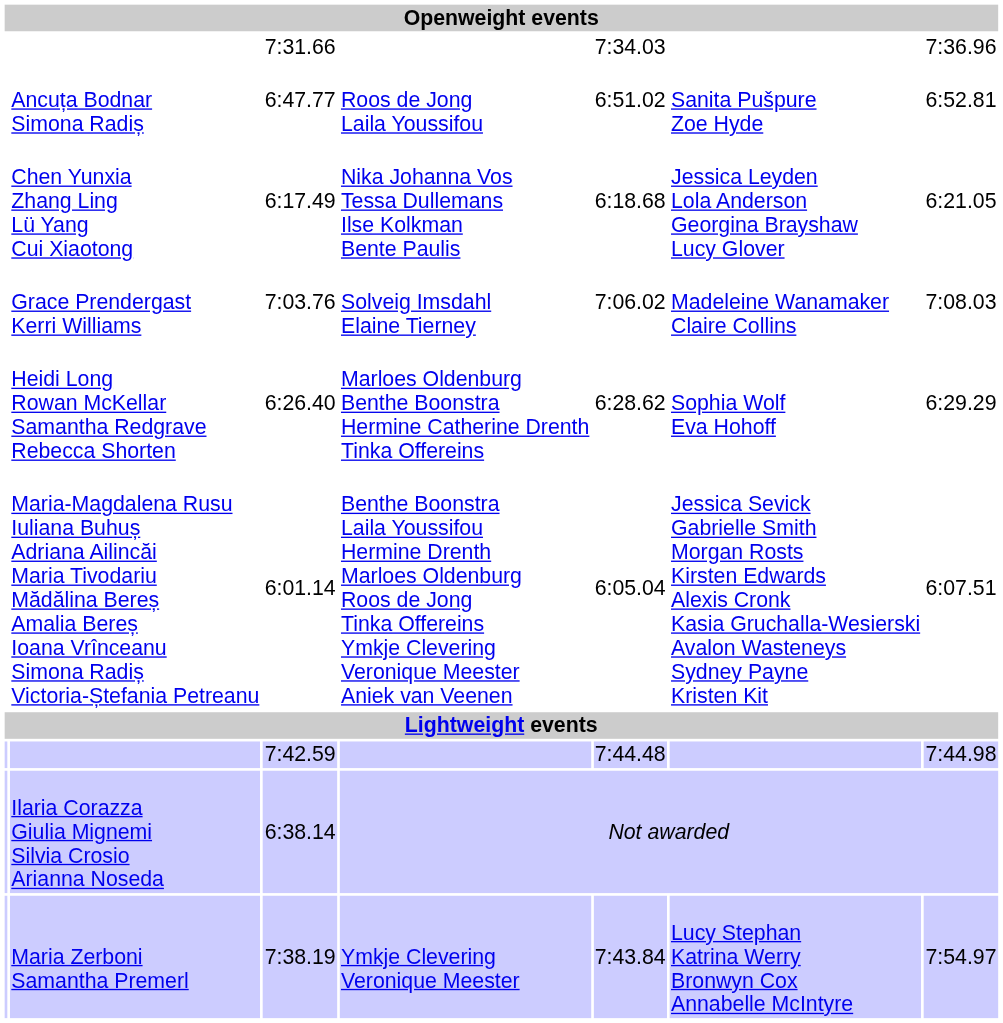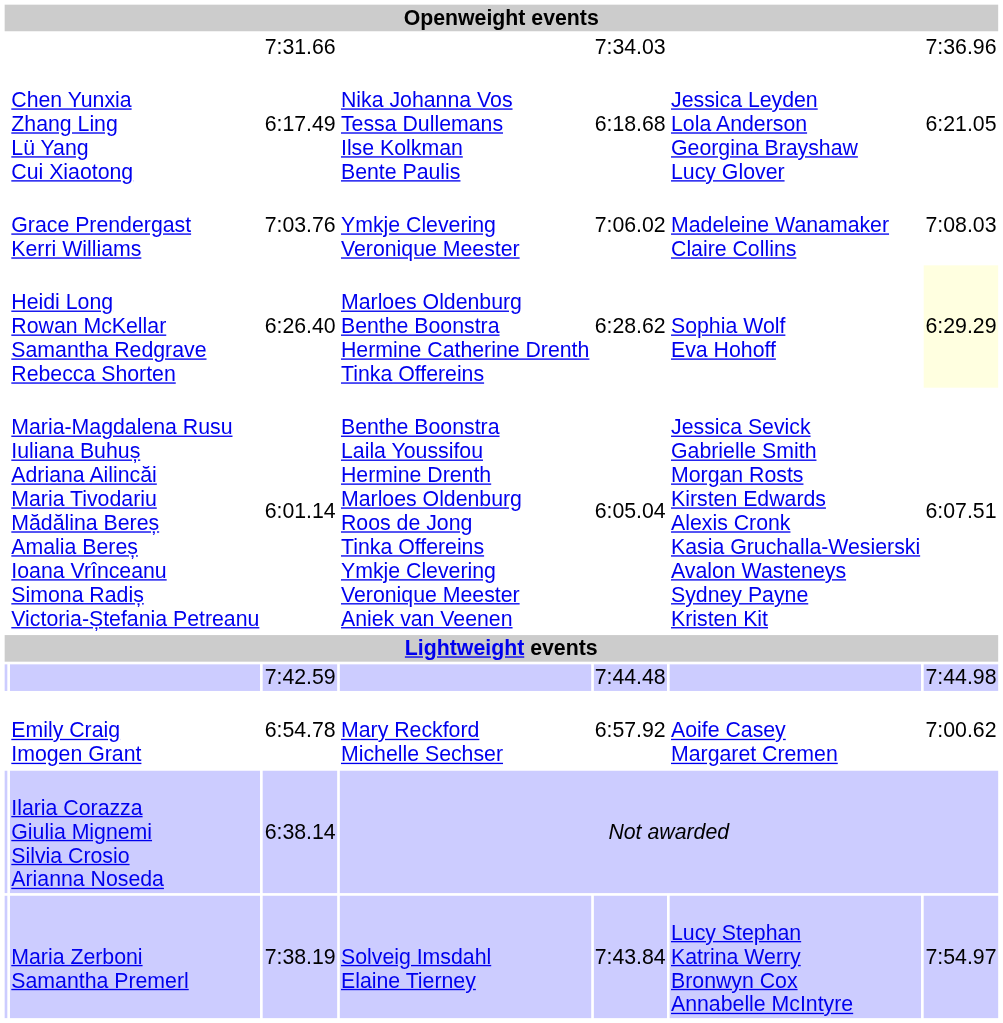 <table>
 <tr>
 <th colspan="7" style="background-color:#CCC;">Openweight events</th>
 </tr>
 <tr>
 <td><br></td>
 <td></td>
 <td>7:31.66</td>
 <td></td>
 <td>7:34.03</td>
 <td></td>
 <td>7:36.96</td>
 </tr>
 <tr>
 <td><br></td>
-<td><br><a href='#'>Ancuța Bodnar</a><br><a href='#'>Simona Radiș</a></td>
-<td>6:47.77</td>
-<td><br><a href='#'>Roos de Jong</a><br><a href='#'>Laila Youssifou</a></td>
-<td>6:51.02</td>
-<td><br><a href='#'>Sanita Pušpure</a><br><a href='#'>Zoe Hyde</a></td>
-<td>6:52.81</td>
-</tr>
-<tr>
-<td><br></td>
 <td><br><a href='#'>Chen Yunxia</a><br><a href='#'>Zhang Ling</a><br><a href='#'>Lü Yang</a><br><a href='#'>Cui Xiaotong</a></td>
 <td>6:17.49</td>
 <td><br><a href='#'>Nika Johanna Vos</a><br><a href='#'>Tessa Dullemans</a><br><a href='#'>Ilse Kolkman</a><br><a href='#'>Bente Paulis</a></td>
 <td>6:18.68</td>
 <td><br><a href='#'>Jessica Leyden</a><br><a href='#'>Lola Anderson</a><br><a href='#'>Georgina Brayshaw</a><br><a href='#'>Lucy Glover</a></td>
 <td>6:21.05</td>
 </tr>
 <tr>
 <td><br></td>
 <td><br><a href='#'>Grace Prendergast</a><br><a href='#'>Kerri Williams</a></td>
 <td>7:03.76</td>
-<td><br><a href='#'>Solveig Imsdahl</a><br><a href='#'>Elaine Tierney</a></td>
+<td><br><a href='#'>Ymkje Clevering</a><br><a href='#'>Veronique Meester</a></td>
 <td>7:06.02</td>
 <td><br><a href='#'>Madeleine Wanamaker</a><br><a href='#'>Claire Collins</a></td>
 <td>7:08.03</td>
 </tr>
 <tr>
 <td><br></td>
 <td><br><a href='#'>Heidi Long</a><br><a href='#'>Rowan McKellar</a><br><a href='#'>Samantha Redgrave</a><br><a href='#'>Rebecca Shorten</a></td>
 <td>6:26.40</td>
 <td><br><a href='#'>Marloes Oldenburg</a><br><a href='#'>Benthe Boonstra</a><br><a href='#'>Hermine Catherine Drenth</a><br><a href='#'>Tinka Offereins</a></td>
 <td>6:28.62</td>
 <td><br><a href='#'>Sophia Wolf</a><br><a href='#'>Eva Hohoff</a></td>
-<td>6:29.29</td>
+<td style="background: lightyellow;">6:29.29</td>
 </tr>
 <tr>
 <td><br></td>
 <td><br><a href='#'>Maria-Magdalena Rusu</a><br><a href='#'>Iuliana Buhuș</a><br><a href='#'>Adriana Ailincăi</a><br><a href='#'>Maria Tivodariu</a><br><a href='#'>Mădălina Bereș</a><br><a href='#'>Amalia Bereș</a><br><a href='#'>Ioana Vrînceanu</a><br><a href='#'>Simona Radiș</a><br><a href='#'>Victoria-Ștefania Petreanu</a></td>
 <td>6:01.14</td>
 <td><br><a href='#'>Benthe Boonstra</a><br><a href='#'>Laila Youssifou</a><br><a href='#'>Hermine Drenth</a><br><a href='#'>Marloes Oldenburg</a><br><a href='#'>Roos de Jong</a><br><a href='#'>Tinka Offereins</a><br><a href='#'>Ymkje Clevering</a><br><a href='#'>Veronique Meester</a><br><a href='#'>Aniek van Veenen</a></td>
 <td>6:05.04</td>
 <td><br><a href='#'>Jessica Sevick</a><br><a href='#'>Gabrielle Smith</a><br><a href='#'>Morgan Rosts</a><br><a href='#'>Kirsten Edwards</a><br><a href='#'>Alexis Cronk</a><br><a href='#'>Kasia Gruchalla-Wesierski</a><br><a href='#'>Avalon Wasteneys</a><br><a href='#'>Sydney Payne</a><br><a href='#'>Kristen Kit</a></td>
 <td>6:07.51</td>
 </tr>
 <tr>
 <th colspan="7" style="background-color:#CCC;"><a href='#'>Lightweight</a> events</th>
 </tr>
 <tr bgcolor="#ccccff">
 <td><br></td>
 <td></td>
 <td>7:42.59</td>
 <td></td>
 <td>7:44.48</td>
 <td></td>
 <td>7:44.98</td>
 </tr>
+<tr>
+<td><br></td>
+<td><br><a href='#'>Emily Craig</a><br><a href='#'>Imogen Grant</a></td>
+<td>6:54.78</td>
+<td><br><a href='#'>Mary Reckford</a><br><a href='#'>Michelle Sechser</a></td>
+<td>6:57.92</td>
+<td><br><a href='#'>Aoife Casey</a><br><a href='#'>Margaret Cremen</a></td>
+<td>7:00.62</td>
+</tr>
 <tr bgcolor="#ccccff">
 <td><br></td>
 <td><br><a href='#'>Ilaria Corazza</a><br><a href='#'>Giulia Mignemi</a><br><a href='#'>Silvia Crosio</a><br><a href='#'>Arianna Noseda</a></td>
 <td>6:38.14</td>
 <td align=center colspan=4><em>Not awarded</em></td>
 </tr>
 <tr bgcolor="#ccccff">
 <td><br></td>
 <td><br><a href='#'>Maria Zerboni</a><br><a href='#'>Samantha Premerl</a></td>
 <td>7:38.19</td>
-<td><br><a href='#'>Ymkje Clevering</a><br><a href='#'>Veronique Meester</a></td>
+<td><br><a href='#'>Solveig Imsdahl</a><br><a href='#'>Elaine Tierney</a></td>
 <td>7:43.84</td>
 <td><br><a href='#'>Lucy Stephan</a><br><a href='#'>Katrina Werry</a><br><a href='#'>Bronwyn Cox</a><br><a href='#'>Annabelle McIntyre</a></td>
 <td>7:54.97</td>
 </tr>
 </table>
